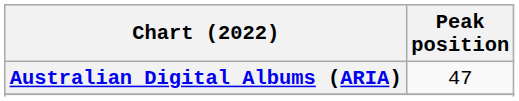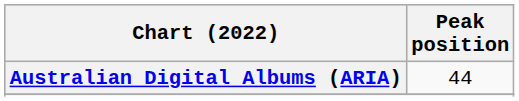 <table class="wikitable sortable plainrowheaders" style="text-align:center">
 <tr>
 <th scope="col">Chart (2022)</th>
 <th scope="col">Peak<br>position</th>
 </tr>
 <tr>
 <th scope="row"><a href='#'>Australian Digital Albums</a> (<a href='#'>ARIA</a>)</th>
-<td>47</td>
+<td>44</td>
 </tr>
 <tr>
 </tr>
 <tr>
 </tr>
 <tr>
 </tr>
 <tr>
 </tr>
 </table>
